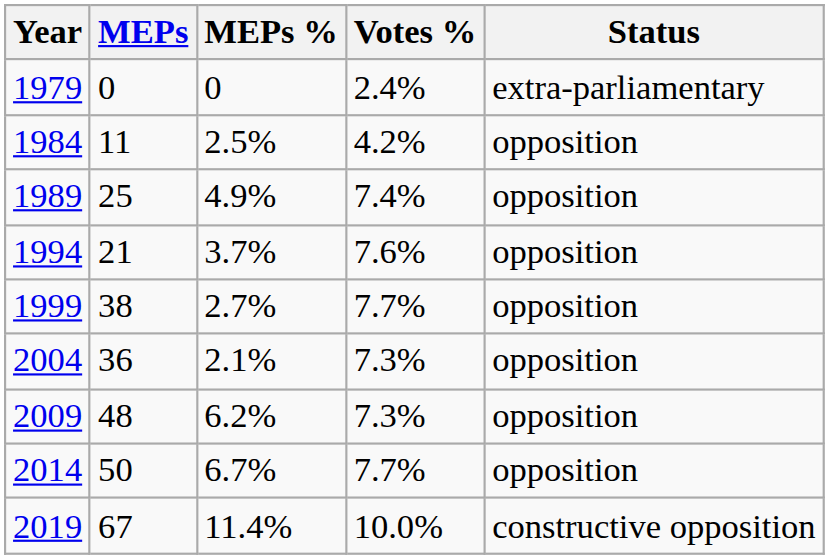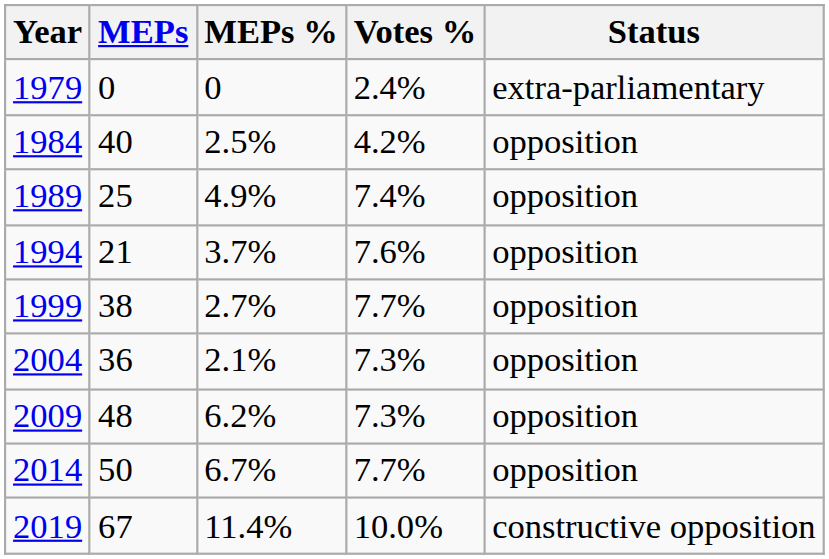 <table class="wikitable">
 <tr>
 <th>Year</th>
 <th><a href='#'>MEPs</a></th>
 <th>MEPs %</th>
 <th>Votes %</th>
 <th>Status</th>
 </tr>
 <tr>
 <td><a href='#'>1979</a></td>
 <td>0</td>
 <td>0</td>
 <td>2.4%</td>
 <td>extra-parliamentary</td>
 </tr>
 <tr>
 <td><a href='#'>1984</a></td>
-<td>11</td>
+<td>40</td>
 <td>2.5%</td>
 <td>4.2%</td>
 <td>opposition</td>
 </tr>
 <tr>
 <td><a href='#'>1989</a></td>
 <td>25</td>
 <td>4.9%</td>
 <td>7.4%</td>
 <td>opposition</td>
 </tr>
 <tr>
 <td><a href='#'>1994</a></td>
 <td>21</td>
 <td>3.7%</td>
 <td>7.6%</td>
 <td>opposition</td>
 </tr>
 <tr>
 <td><a href='#'>1999</a></td>
 <td>38</td>
 <td>2.7%</td>
 <td>7.7%</td>
 <td>opposition</td>
 </tr>
 <tr>
 <td><a href='#'>2004</a></td>
 <td>36</td>
 <td>2.1%</td>
 <td>7.3%</td>
 <td>opposition</td>
 </tr>
 <tr>
 <td><a href='#'>2009</a></td>
 <td>48</td>
 <td>6.2%</td>
 <td>7.3%</td>
 <td>opposition</td>
 </tr>
 <tr>
 <td><a href='#'>2014</a></td>
 <td>50</td>
 <td>6.7%</td>
 <td>7.7%</td>
 <td>opposition</td>
 </tr>
 <tr>
 <td><a href='#'>2019</a></td>
 <td>67</td>
 <td>11.4%</td>
 <td>10.0%</td>
 <td>constructive opposition</td>
 </tr>
 </table>
